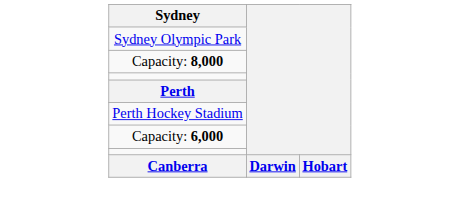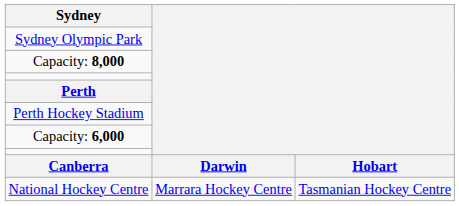 <table class="wikitable" style="text-align:center;margin: 1em auto;">
 <tr>
 <th>Sydney</th>
 <th rowspan=8 colspan=2></th>
 </tr>
 <tr>
 <td><a href='#'>Sydney Olympic Park</a></td>
 </tr>
 <tr>
 <td>Capacity: <strong>8,000</strong></td>
 </tr>
 <tr>
 <td></td>
 </tr>
 <tr>
 <th><a href='#'>Perth</a></th>
 </tr>
 <tr>
 <td><a href='#'>Perth Hockey Stadium</a></td>
 </tr>
 <tr>
 <td>Capacity: <strong>6,000</strong></td>
 </tr>
 <tr>
 <td></td>
 </tr>
 <tr>
 <th><a href='#'>Canberra</a></th>
 <th><a href='#'>Darwin</a></th>
 <th><a href='#'>Hobart</a></th>
 </tr>
+<tr>
+<td><a href='#'>National Hockey Centre</a></td>
+<td><a href='#'>Marrara Hockey Centre</a></td>
+<td><a href='#'>Tasmanian Hockey Centre</a></td>
+</tr>
 </table>
